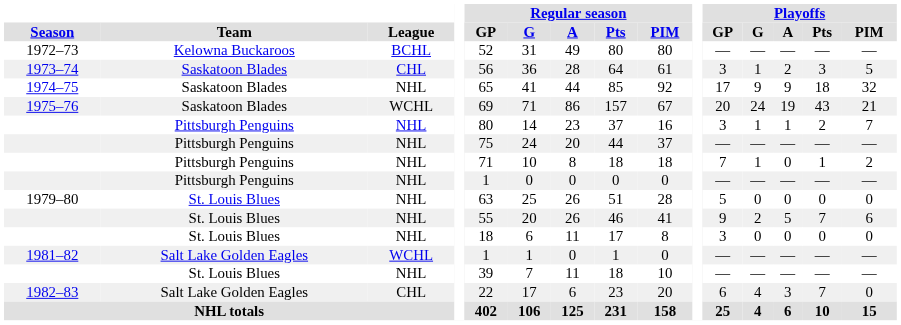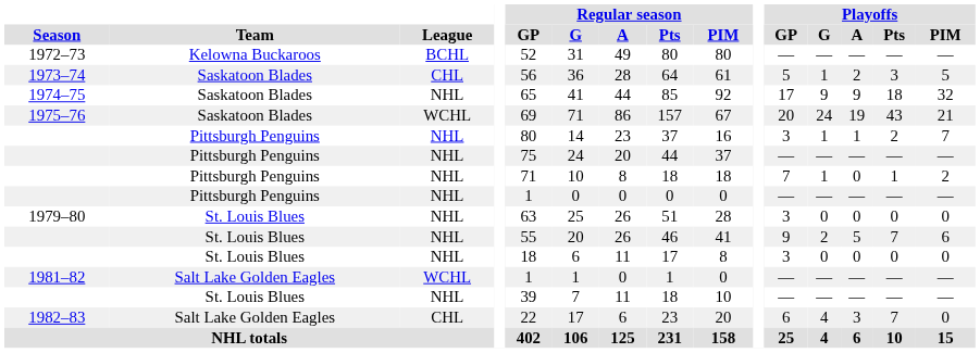 <table border="0" cellpadding="1" cellspacing="0" style="text-align:center; width:60em">
 <tr bgcolor="#e0e0e0">
 <th colspan="3" bgcolor="#ffffff"> </th>
 <th rowspan="99" bgcolor="#ffffff"> </th>
 <th colspan="5"><a href='#'>Regular season</a></th>
 <th rowspan="99" bgcolor="#ffffff"> </th>
 <th colspan="5"><a href='#'>Playoffs</a></th>
 </tr>
 <tr bgcolor="#e0e0e0">
 <th><a href='#'>Season</a></th>
 <th>Team</th>
 <th>League</th>
 <th>GP</th>
 <th><a href='#'>G</a></th>
 <th><a href='#'>A</a></th>
 <th><a href='#'>Pts</a></th>
 <th><a href='#'>PIM</a></th>
 <th>GP</th>
 <th>G</th>
 <th>A</th>
 <th>Pts</th>
 <th>PIM</th>
 </tr>
 <tr>
 <td>1972–73</td>
 <td><a href='#'>Kelowna Buckaroos</a></td>
 <td><a href='#'>BCHL</a></td>
 <td>52</td>
 <td>31</td>
 <td>49</td>
 <td>80</td>
 <td>80</td>
 <td>—</td>
 <td>—</td>
 <td>—</td>
 <td>—</td>
 <td>—</td>
 </tr>
 <tr bgcolor="#f0f0f0">
 <td><a href='#'>1973–74</a></td>
 <td><a href='#'>Saskatoon Blades</a></td>
 <td><a href='#'>CHL</a></td>
 <td>56</td>
 <td>36</td>
 <td>28</td>
 <td>64</td>
 <td>61</td>
-<td>3</td>
+<td>5</td>
 <td>1</td>
 <td>2</td>
 <td>3</td>
 <td>5</td>
 </tr>
 <tr>
 <td><a href='#'>1974–75</a></td>
 <td>Saskatoon Blades</td>
 <td>NHL</td>
 <td>65</td>
 <td>41</td>
 <td>44</td>
 <td>85</td>
 <td>92</td>
 <td>17</td>
 <td>9</td>
 <td>9</td>
 <td>18</td>
 <td>32</td>
 </tr>
 <tr bgcolor="#f0f0f0">
 <td><a href='#'>1975–76</a></td>
 <td>Saskatoon Blades</td>
 <td>WCHL</td>
 <td>69</td>
 <td>71</td>
 <td>86</td>
 <td>157</td>
 <td>67</td>
 <td>20</td>
 <td>24</td>
 <td>19</td>
 <td>43</td>
 <td>21</td>
 </tr>
 <tr>
 <td></td>
 <td><a href='#'>Pittsburgh Penguins</a></td>
 <td><a href='#'>NHL</a></td>
 <td>80</td>
 <td>14</td>
 <td>23</td>
 <td>37</td>
 <td>16</td>
 <td>3</td>
 <td>1</td>
 <td>1</td>
 <td>2</td>
 <td>7</td>
 </tr>
 <tr bgcolor="#f0f0f0">
 <td></td>
 <td>Pittsburgh Penguins</td>
 <td>NHL</td>
 <td>75</td>
 <td>24</td>
 <td>20</td>
 <td>44</td>
 <td>37</td>
 <td>—</td>
 <td>—</td>
 <td>—</td>
 <td>—</td>
 <td>—</td>
 </tr>
 <tr>
 <td></td>
 <td>Pittsburgh Penguins</td>
 <td>NHL</td>
 <td>71</td>
 <td>10</td>
 <td>8</td>
 <td>18</td>
 <td>18</td>
 <td>7</td>
 <td>1</td>
 <td>0</td>
 <td>1</td>
 <td>2</td>
 </tr>
 <tr bgcolor="#f0f0f0">
 <td></td>
 <td>Pittsburgh Penguins</td>
 <td>NHL</td>
 <td>1</td>
 <td>0</td>
 <td>0</td>
 <td>0</td>
 <td>0</td>
 <td>—</td>
 <td>—</td>
 <td>—</td>
 <td>—</td>
 <td>—</td>
 </tr>
 <tr>
 <td>1979–80</td>
 <td><a href='#'>St. Louis Blues</a></td>
 <td>NHL</td>
 <td>63</td>
 <td>25</td>
 <td>26</td>
 <td>51</td>
 <td>28</td>
-<td>5</td>
+<td>3</td>
 <td>0</td>
 <td>0</td>
 <td>0</td>
 <td>0</td>
 </tr>
 <tr bgcolor="#f0f0f0">
 <td></td>
 <td>St. Louis Blues</td>
 <td>NHL</td>
 <td>55</td>
 <td>20</td>
 <td>26</td>
 <td>46</td>
 <td>41</td>
 <td>9</td>
 <td>2</td>
 <td>5</td>
 <td>7</td>
 <td>6</td>
 </tr>
 <tr>
 <td></td>
 <td>St. Louis Blues</td>
 <td>NHL</td>
 <td>18</td>
 <td>6</td>
 <td>11</td>
 <td>17</td>
 <td>8</td>
 <td>3</td>
 <td>0</td>
 <td>0</td>
 <td>0</td>
 <td>0</td>
 </tr>
 <tr bgcolor="#f0f0f0">
 <td><a href='#'>1981–82</a></td>
 <td><a href='#'>Salt Lake Golden Eagles</a></td>
 <td><a href='#'>WCHL</a></td>
 <td>1</td>
 <td>1</td>
 <td>0</td>
 <td>1</td>
 <td>0</td>
 <td>—</td>
 <td>—</td>
 <td>—</td>
 <td>—</td>
 <td>—</td>
 </tr>
 <tr>
 <td></td>
 <td>St. Louis Blues</td>
 <td>NHL</td>
 <td>39</td>
 <td>7</td>
 <td>11</td>
 <td>18</td>
 <td>10</td>
 <td>—</td>
 <td>—</td>
 <td>—</td>
 <td>—</td>
 <td>—</td>
 </tr>
 <tr bgcolor="#f0f0f0">
 <td><a href='#'>1982–83</a></td>
 <td>Salt Lake Golden Eagles</td>
 <td>CHL</td>
 <td>22</td>
 <td>17</td>
 <td>6</td>
 <td>23</td>
 <td>20</td>
 <td>6</td>
 <td>4</td>
 <td>3</td>
 <td>7</td>
 <td>0</td>
 </tr>
 <tr bgcolor="#e0e0e0">
 <th colspan="3">NHL totals</th>
 <th>402</th>
 <th>106</th>
 <th>125</th>
 <th>231</th>
 <th>158</th>
 <th>25</th>
 <th>4</th>
 <th>6</th>
 <th>10</th>
 <th>15</th>
 </tr>
 </table>
